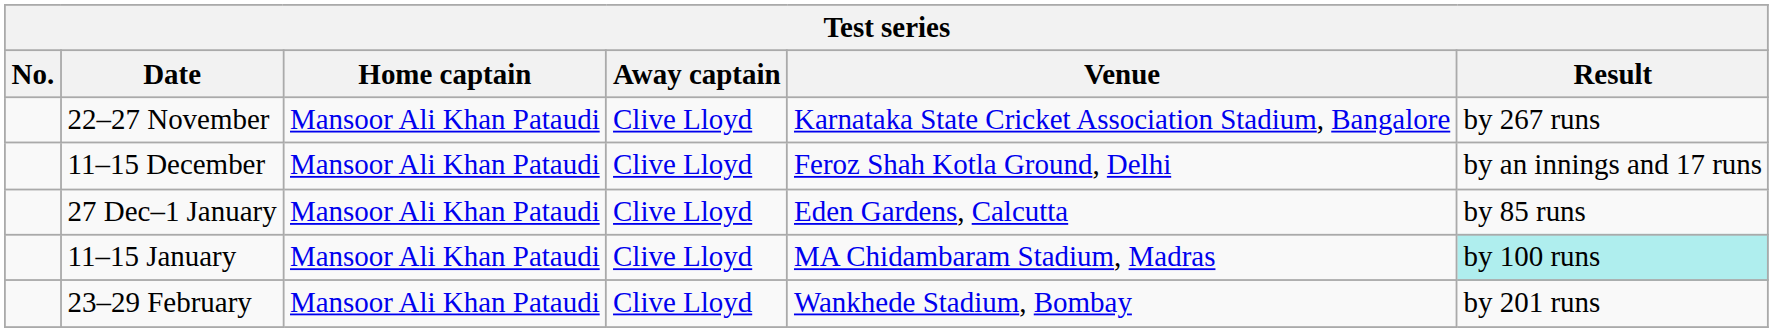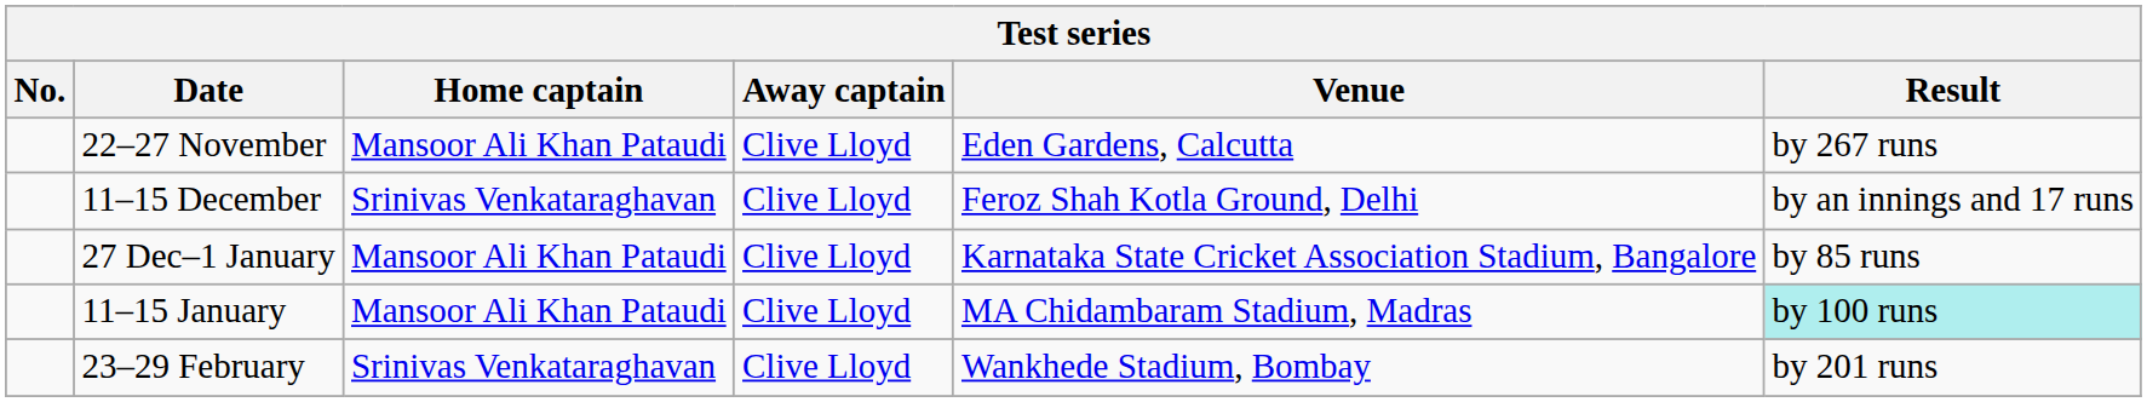 <table class="wikitable">
 <tr>
 <th colspan="9">Test series</th>
 </tr>
 <tr>
 <th>No.</th>
 <th>Date</th>
 <th>Home captain</th>
 <th>Away captain</th>
 <th>Venue</th>
 <th>Result</th>
 </tr>
 <tr>
 <td></td>
 <td>22–27 November</td>
 <td><a href='#'>Mansoor Ali Khan Pataudi</a></td>
 <td><a href='#'>Clive Lloyd</a></td>
-<td><a href='#'>Karnataka State Cricket Association Stadium</a>, <a href='#'>Bangalore</a></td>
+<td><a href='#'>Eden Gardens</a>, <a href='#'>Calcutta</a></td>
 <td> by 267 runs</td>
 </tr>
 <tr>
 <td></td>
 <td>11–15 December</td>
-<td><a href='#'>Mansoor Ali Khan Pataudi</a></td>
+<td><a href='#'>Srinivas Venkataraghavan</a></td>
 <td><a href='#'>Clive Lloyd</a></td>
 <td><a href='#'>Feroz Shah Kotla Ground</a>, <a href='#'>Delhi</a></td>
 <td> by an innings and 17 runs</td>
 </tr>
 <tr>
 <td></td>
 <td>27 Dec–1 January</td>
 <td><a href='#'>Mansoor Ali Khan Pataudi</a></td>
 <td><a href='#'>Clive Lloyd</a></td>
-<td><a href='#'>Eden Gardens</a>, <a href='#'>Calcutta</a></td>
+<td><a href='#'>Karnataka State Cricket Association Stadium</a>, <a href='#'>Bangalore</a></td>
 <td> by 85 runs</td>
 </tr>
 <tr>
 <td></td>
 <td>11–15 January</td>
 <td><a href='#'>Mansoor Ali Khan Pataudi</a></td>
 <td><a href='#'>Clive Lloyd</a></td>
 <td><a href='#'>MA Chidambaram Stadium</a>, <a href='#'>Madras</a></td>
 <td style="background: paleturquoise;"> by 100 runs</td>
 </tr>
 <tr>
 <td></td>
 <td>23–29 February</td>
-<td><a href='#'>Mansoor Ali Khan Pataudi</a></td>
+<td><a href='#'>Srinivas Venkataraghavan</a></td>
 <td><a href='#'>Clive Lloyd</a></td>
 <td><a href='#'>Wankhede Stadium</a>, <a href='#'>Bombay</a></td>
 <td> by 201 runs</td>
 </tr>
 </table>
